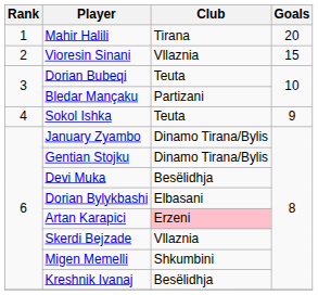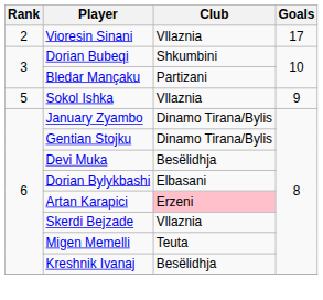 <table class="wikitable" style="text-align:center">
 <tr>
 <th>Rank</th>
 <th>Player</th>
 <th>Club</th>
 <th>Goals</th>
 </tr>
 <tr>
-<td>1</td>
-<td align=left> <a href='#'>Mahir Halili</a></td>
-<td align=left>Tirana</td>
-<td>20</td>
-</tr>
-<tr>
 <td>2</td>
 <td align=left> <a href='#'>Vioresin Sinani</a></td>
 <td align=left>Vllaznia</td>
-<td>15</td>
+<td>17</td>
 </tr>
 <tr>
 <td rowspan=2>3</td>
 <td align=left> <a href='#'>Dorian Bubeqi</a></td>
-<td align=left>Teuta</td>
+<td align=left>Shkumbini</td>
 <td rowspan=2>10</td>
 </tr>
 <tr>
 <td align=left> <a href='#'>Bledar Mançaku</a></td>
 <td align=left>Partizani</td>
 </tr>
 <tr>
-<td>4</td>
+<td>5</td>
 <td align=left> <a href='#'>Sokol Ishka</a></td>
-<td align=left>Teuta</td>
+<td align=left>Vllaznia</td>
 <td>9</td>
 </tr>
 <tr>
 <td rowspan=8>6</td>
 <td align=left> <a href='#'>January Zyambo</a></td>
 <td align=left>Dinamo Tirana/Bylis</td>
 <td rowspan=8>8</td>
 </tr>
 <tr>
 <td align=left> <a href='#'>Gentian Stojku</a></td>
 <td align=left>Dinamo Tirana/Bylis</td>
 </tr>
 <tr>
 <td align=left> <a href='#'>Devi Muka</a></td>
 <td align=left>Besëlidhja</td>
 </tr>
 <tr>
 <td align=left> <a href='#'>Dorian Bylykbashi</a></td>
 <td align=left>Elbasani</td>
 </tr>
 <tr>
 <td align=left> <a href='#'>Artan Karapici</a></td>
 <td align=left style="background: pink;">Erzeni</td>
 </tr>
 <tr>
 <td align=left> <a href='#'>Skerdi Bejzade</a></td>
 <td align=left>Vllaznia</td>
 </tr>
 <tr>
 <td align=left> <a href='#'>Migen Memelli</a></td>
-<td align=left>Shkumbini</td>
+<td align=left>Teuta</td>
 </tr>
 <tr>
 <td align=left> <a href='#'>Kreshnik Ivanaj</a></td>
 <td align=left>Besëlidhja</td>
 </tr>
 <tr>
 </tr>
 </table>
